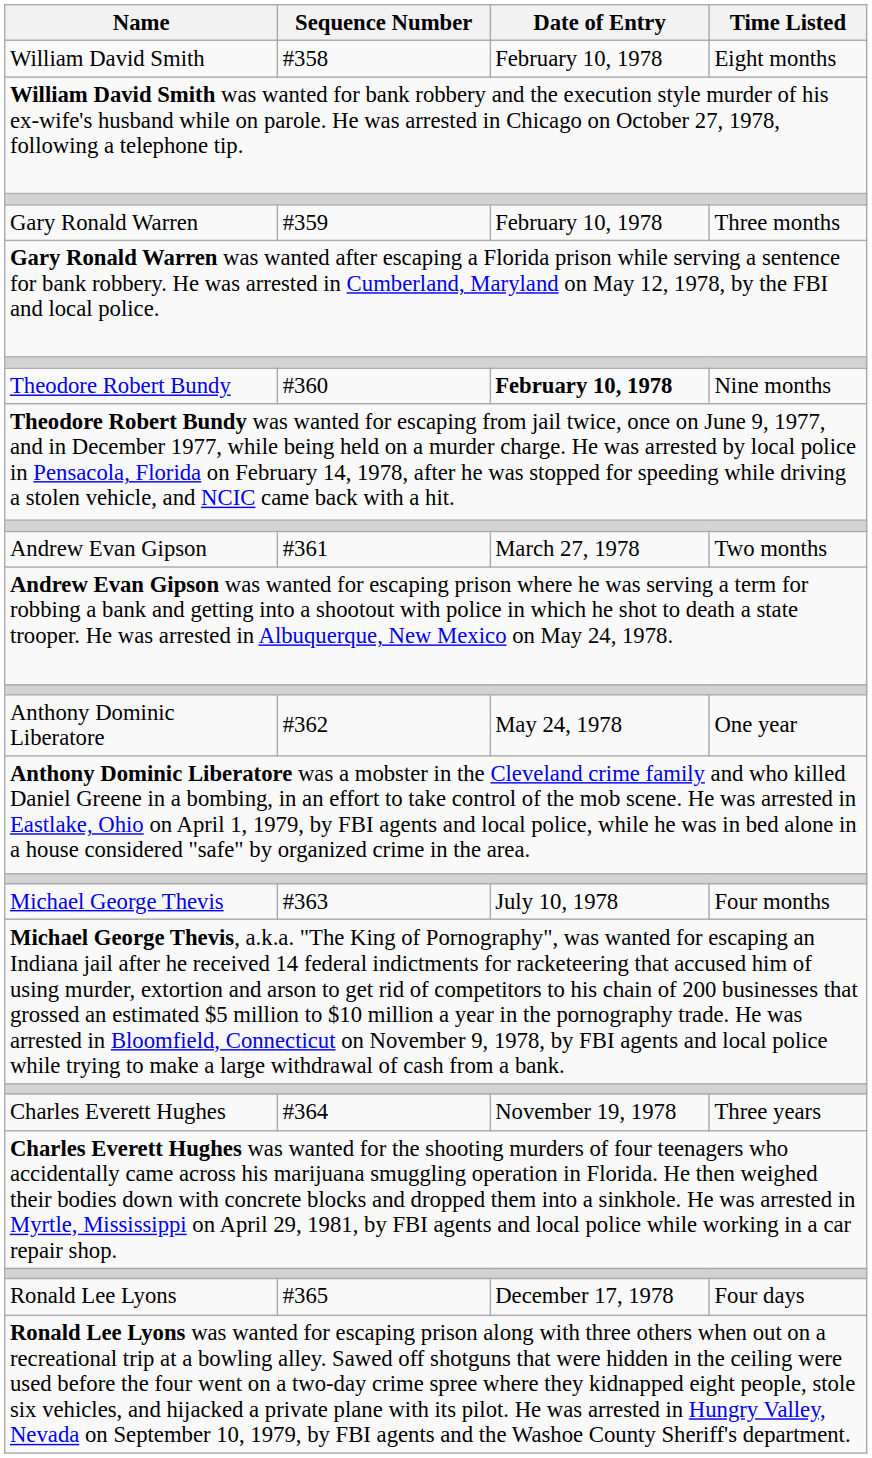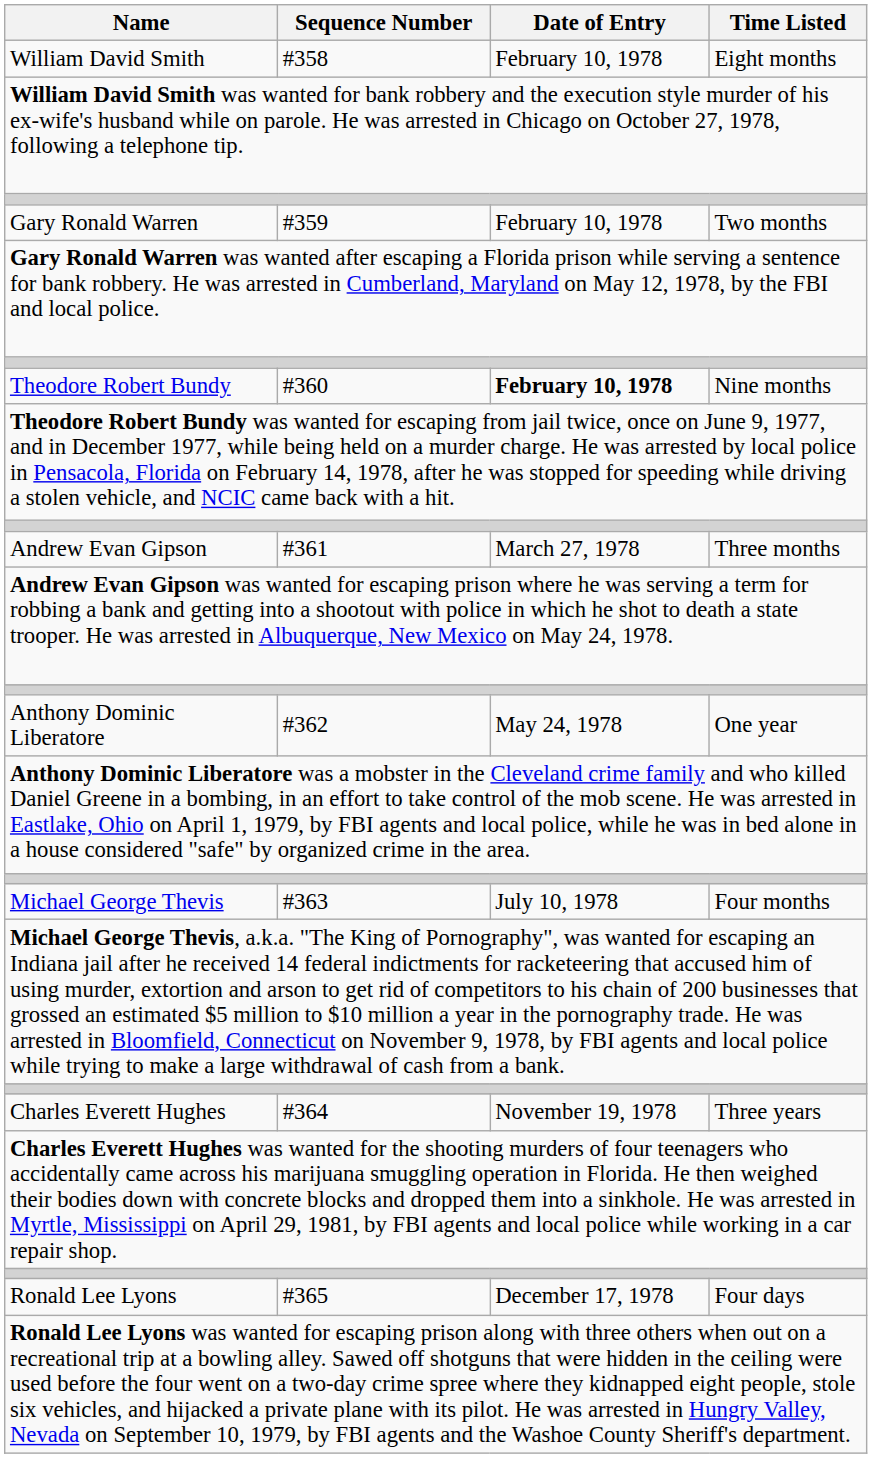 <table class="wikitable">
 <tr>
 <th>Name</th>
 <th>Sequence Number</th>
 <th>Date of Entry</th>
 <th>Time Listed</th>
 </tr>
 <tr>
 <td height="10">William David Smith</td>
 <td>#358</td>
 <td>February 10, 1978</td>
 <td>Eight months</td>
 </tr>
 <tr>
 <td colspan="4" valign="top" height="75"><strong>William David Smith</strong> was wanted for bank robbery and the execution style murder of his ex-wife's husband while on parole. He was arrested in Chicago on October 27, 1978, following a telephone tip.</td>
 </tr>
 <tr>
 <td colSpan="4" style="background-color:lightgrey;"></td>
 </tr>
 <tr>
 <td height="10">Gary Ronald Warren</td>
 <td>#359</td>
 <td>February 10, 1978</td>
-<td>Three months</td>
+<td>Two months</td>
 </tr>
 <tr>
 <td colspan="4" valign="top" height="75"><strong>Gary Ronald Warren</strong> was wanted after escaping a Florida prison while serving a sentence for bank robbery. He was arrested in <a href='#'>Cumberland, Maryland</a> on May 12, 1978, by the FBI and local police.</td>
 </tr>
 <tr>
 <td colSpan="4" style="background-color:lightgrey;"></td>
 </tr>
 <tr>
 <td height="10"><a href='#'>Theodore Robert Bundy</a></td>
 <td>#360</td>
 <td><strong>February 10, 1978</strong></td>
 <td>Nine months</td>
 </tr>
 <tr>
 <td colspan="4" valign="top" height="75"><strong>Theodore Robert Bundy</strong> was wanted for escaping from jail twice, once on June 9, 1977, and in December 1977, while being held on a murder charge. He was arrested by local police in <a href='#'>Pensacola, Florida</a> on February 14, 1978, after he was stopped for speeding while driving a stolen vehicle, and <a href='#'>NCIC</a> came back with a hit.</td>
 </tr>
 <tr>
 <td colSpan="4" style="background-color:lightgrey;"></td>
 </tr>
 <tr>
 <td height="10">Andrew Evan Gipson</td>
 <td>#361</td>
 <td>March 27, 1978</td>
-<td>Two months</td>
+<td>Three months</td>
 </tr>
 <tr>
 <td colspan="4" valign="top" height="75"><strong>Andrew Evan Gipson</strong> was wanted for escaping prison where he was serving a term for robbing a bank and getting into a shootout with police in which he shot to death a state trooper. He was arrested in <a href='#'>Albuquerque, New Mexico</a> on May 24, 1978.</td>
 </tr>
 <tr>
 <td colSpan="4" style="background-color:lightgrey;"></td>
 </tr>
 <tr>
 <td height="10">Anthony Dominic Liberatore</td>
 <td>#362</td>
 <td>May 24, 1978</td>
 <td>One year</td>
 </tr>
 <tr>
 <td colspan="4" valign="top" height="75"><strong>Anthony Dominic Liberatore</strong> was a mobster in the <a href='#'>Cleveland crime family</a> and who killed Daniel Greene in a bombing, in an effort to take control of the mob scene. He was arrested in <a href='#'>Eastlake, Ohio</a> on April 1, 1979, by FBI agents and local police, while he was in bed alone in a house considered "safe" by organized crime in the area.</td>
 </tr>
 <tr>
 <td colSpan="4" style="background-color:lightgrey;"></td>
 </tr>
 <tr>
 <td height="10"><a href='#'>Michael George Thevis</a></td>
 <td>#363</td>
 <td>July 10, 1978</td>
 <td>Four months</td>
 </tr>
 <tr>
 <td colspan="4" valign="top" height="75"><strong>Michael George Thevis</strong>, a.k.a. "The King of Pornography", was wanted for escaping an Indiana jail after he received 14 federal indictments for racketeering that accused him of using murder, extortion and arson to get rid of competitors to his chain of 200 businesses that grossed an estimated $5 million to $10 million a year in the pornography trade. He was arrested in <a href='#'>Bloomfield, Connecticut</a> on November 9, 1978, by FBI agents and local police while trying to make a large withdrawal of cash from a bank.</td>
 </tr>
 <tr>
 <td colSpan="4" style="background-color:lightgrey;"></td>
 </tr>
 <tr>
 <td height="10">Charles Everett Hughes</td>
 <td>#364</td>
 <td>November 19, 1978</td>
 <td>Three years</td>
 </tr>
 <tr>
 <td colspan="4" valign="top" height="75"><strong>Charles Everett Hughes</strong> was wanted for the shooting murders of four teenagers who accidentally came across his marijuana smuggling operation in Florida. He then weighed their bodies down with concrete blocks and dropped them into a sinkhole. He was arrested in <a href='#'>Myrtle, Mississippi</a> on April 29, 1981, by FBI agents and local police while working in a car repair shop.</td>
 </tr>
 <tr>
 <td colSpan="4" style="background-color:lightgrey;"></td>
 </tr>
 <tr>
 <td height="10">Ronald Lee Lyons</td>
 <td>#365</td>
 <td>December 17, 1978</td>
 <td>Four days</td>
 </tr>
 <tr>
 <td colspan="4" valign="top" height="75"><strong>Ronald Lee Lyons</strong> was wanted for escaping prison along with three others when out on a recreational trip at a bowling alley. Sawed off shotguns that were hidden in the ceiling were used before the four went on a two-day crime spree where they kidnapped eight people, stole six vehicles, and hijacked a private plane with its pilot. He was arrested in <a href='#'>Hungry Valley, Nevada</a> on September 10, 1979, by FBI agents and the Washoe County Sheriff's department.</td>
 </tr>
 </table>
